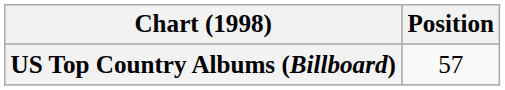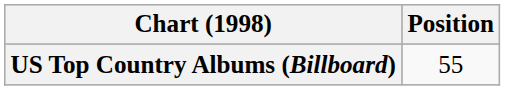 <table class="wikitable plainrowheaders" style="text-align:center">
 <tr>
 <th scope="col">Chart (1998)</th>
 <th scope="col">Position</th>
 </tr>
 <tr>
 <th scope="row">US Top Country Albums (<em>Billboard</em>)</th>
-<td>57</td>
+<td>55</td>
 </tr>
 </table>
